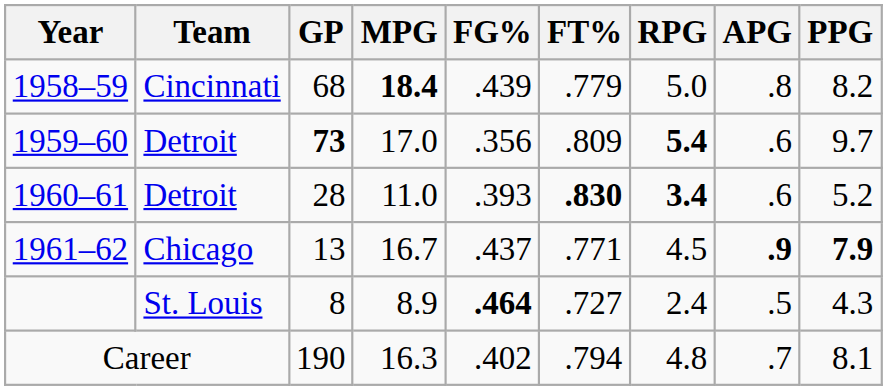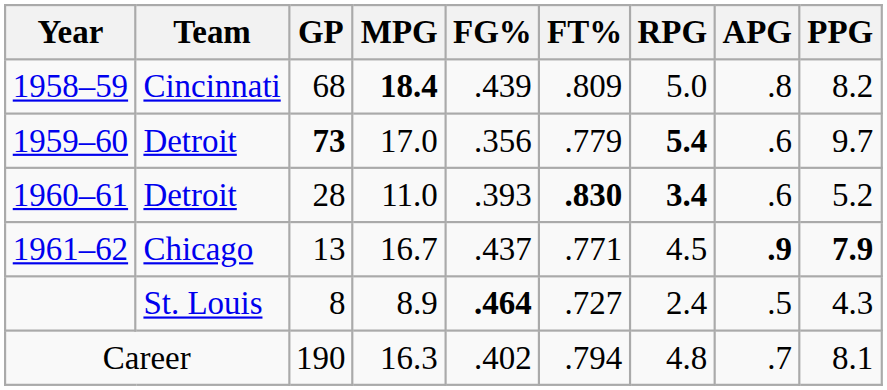 <table class="wikitable sortable" style="font-size:95%; text-align:right;">
 <tr>
 <th>Year</th>
 <th>Team</th>
 <th>GP</th>
 <th>MPG</th>
 <th>FG%</th>
 <th>FT%</th>
 <th>RPG</th>
 <th>APG</th>
 <th>PPG</th>
 </tr>
 <tr>
 <td style="text-align:left;"><a href='#'>1958–59</a></td>
 <td style="text-align:left;"><a href='#'>Cincinnati</a></td>
 <td>68</td>
 <td><strong>18.4</strong></td>
 <td>.439</td>
-<td>.779</td>
+<td>.809</td>
 <td>5.0</td>
 <td>.8</td>
 <td>8.2</td>
 </tr>
 <tr>
 <td style="text-align:left;"><a href='#'>1959–60</a></td>
 <td style="text-align:left;"><a href='#'>Detroit</a></td>
 <td><strong>73</strong></td>
 <td>17.0</td>
 <td>.356</td>
-<td>.809</td>
+<td>.779</td>
 <td><strong>5.4</strong></td>
 <td>.6</td>
 <td>9.7</td>
 </tr>
 <tr>
 <td style="text-align:left;"><a href='#'>1960–61</a></td>
 <td style="text-align:left;"><a href='#'>Detroit</a></td>
 <td>28</td>
 <td>11.0</td>
 <td>.393</td>
 <td><strong>.830</strong></td>
 <td><strong>3.4</strong></td>
 <td>.6</td>
 <td>5.2</td>
 </tr>
 <tr>
 <td style="text-align:left;"><a href='#'>1961–62</a></td>
 <td style="text-align:left;"><a href='#'>Chicago</a></td>
 <td>13</td>
 <td>16.7</td>
 <td>.437</td>
 <td>.771</td>
 <td>4.5</td>
 <td><strong>.9</strong></td>
 <td><strong>7.9</strong></td>
 </tr>
 <tr>
 <td style="text-align:left;"></td>
 <td style="text-align:left;"><a href='#'>St. Louis</a></td>
 <td>8</td>
 <td>8.9</td>
 <td><strong>.464</strong></td>
 <td>.727</td>
 <td>2.4</td>
 <td>.5</td>
 <td>4.3</td>
 </tr>
 <tr class="sortbottom">
 <td style="text-align:center;" colspan="2">Career</td>
 <td>190</td>
 <td>16.3</td>
 <td>.402</td>
 <td>.794</td>
 <td>4.8</td>
 <td>.7</td>
 <td>8.1</td>
 </tr>
 </table>
